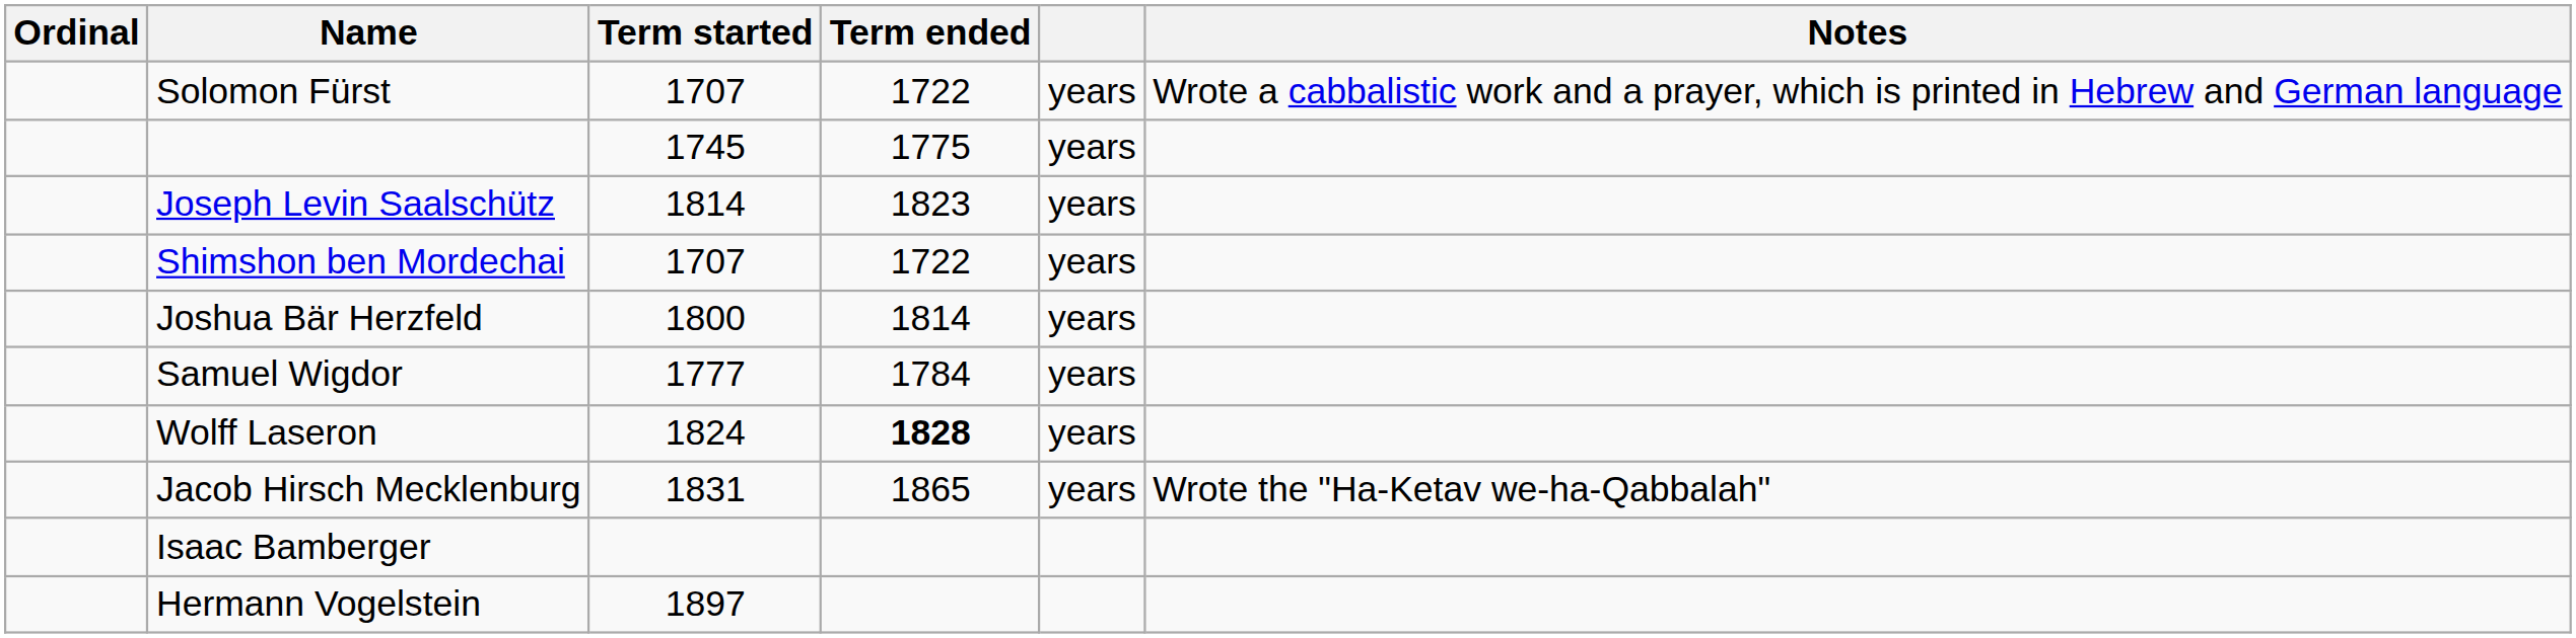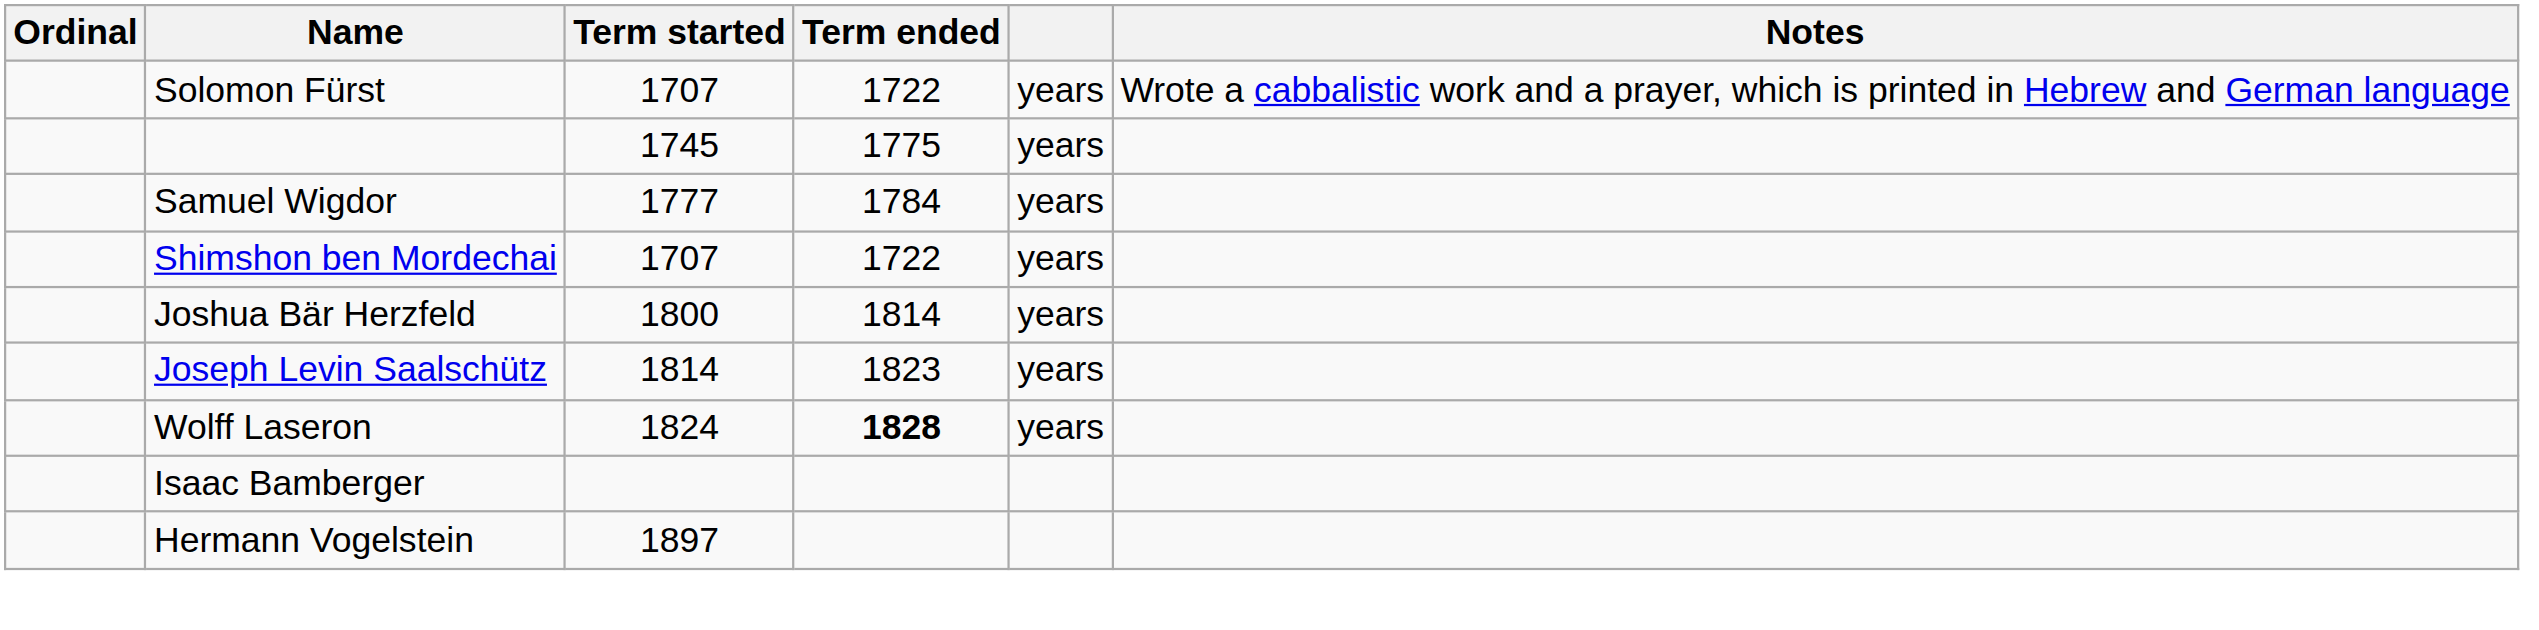 <table class="wikitable">
 <tr>
 <th>Ordinal</th>
 <th>Name</th>
 <th>Term started</th>
 <th>Term ended</th>
 <th></th>
 <th>Notes</th>
 </tr>
 <tr>
 <td align="center"></td>
 <td>Solomon Fürst</td>
 <td align=center>1707</td>
 <td align=center>1722</td>
 <td align="right"> years</td>
 <td>Wrote a <a href='#'>cabbalistic</a> work and a prayer, which is printed in <a href='#'>Hebrew</a> and <a href='#'>German language</a></td>
 </tr>
 <tr>
 <td align="center"></td>
 <td></td>
 <td align=center>1745</td>
 <td align=center>1775</td>
 <td align="right"> years</td>
 <td></td>
 </tr>
 <tr>
 <td align="center"></td>
-<td><a href='#'>Joseph Levin Saalschütz</a></td>
-<td align=center>1814</td>
-<td align=center>1823</td>
+<td>Samuel Wigdor</td>
+<td align=center>1777</td>
+<td align=center>1784</td>
 <td align="right"> years</td>
 <td></td>
 </tr>
 <tr>
 <td align="center"></td>
 <td><a href='#'>Shimshon ben Mordechai</a></td>
 <td align=center>1707</td>
 <td align=center>1722</td>
 <td align="right"> years</td>
 <td></td>
 </tr>
 <tr>
 <td align="center"></td>
 <td>Joshua Bär Herzfeld</td>
 <td align=center>1800</td>
 <td align=center>1814</td>
 <td align="right"> years</td>
 <td></td>
 </tr>
 <tr>
 <td align="center"></td>
-<td>Samuel Wigdor</td>
-<td align=center>1777</td>
-<td align=center>1784</td>
+<td><a href='#'>Joseph Levin Saalschütz</a></td>
+<td align=center>1814</td>
+<td align=center>1823</td>
 <td align="right"> years</td>
 <td></td>
 </tr>
 <tr>
 <td align="center"></td>
 <td>Wolff Laseron</td>
 <td align=center>1824</td>
 <td align=center><strong>1828</strong></td>
 <td align="right"> years</td>
 <td></td>
-</tr>
-<tr>
-<td align="center"></td>
-<td>Jacob Hirsch Mecklenburg</td>
-<td align=center>1831</td>
-<td align=center>1865</td>
-<td align="right"> years</td>
-<td>Wrote the "Ha-Ketav we-ha-Qabbalah"</td>
 </tr>
 <tr>
 <td align="center"></td>
 <td>Isaac Bamberger</td>
 <td align=center></td>
 <td align=center></td>
 <td align="right"></td>
 <td></td>
 </tr>
 <tr>
 <td align="center"></td>
 <td>Hermann Vogelstein</td>
 <td align=center>1897</td>
 <td align=center></td>
 <td align="right"></td>
 <td></td>
 </tr>
 </table>
